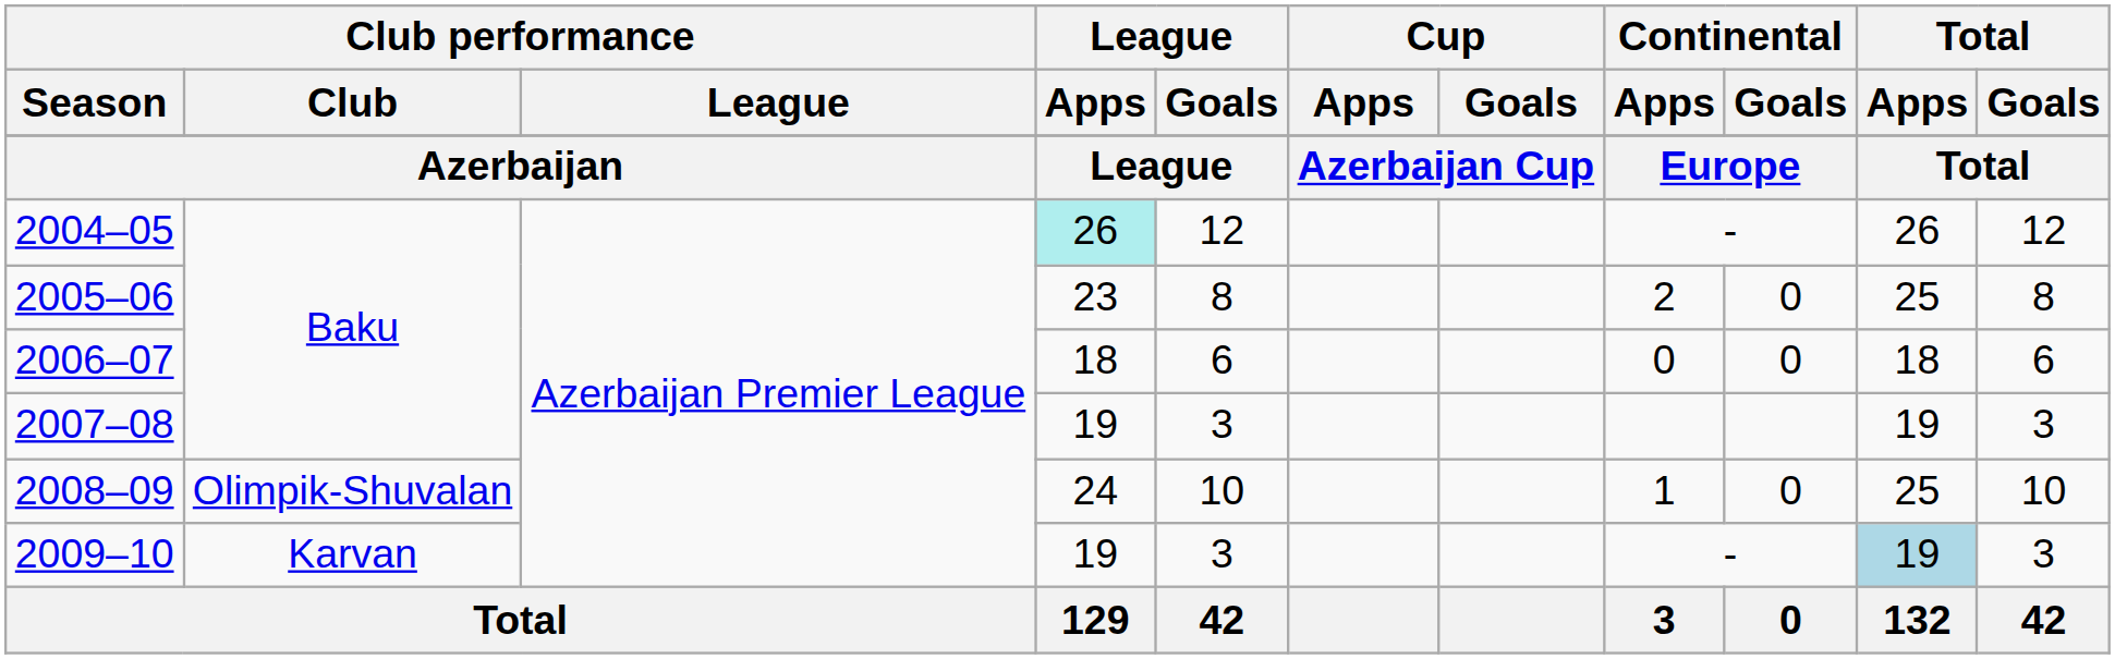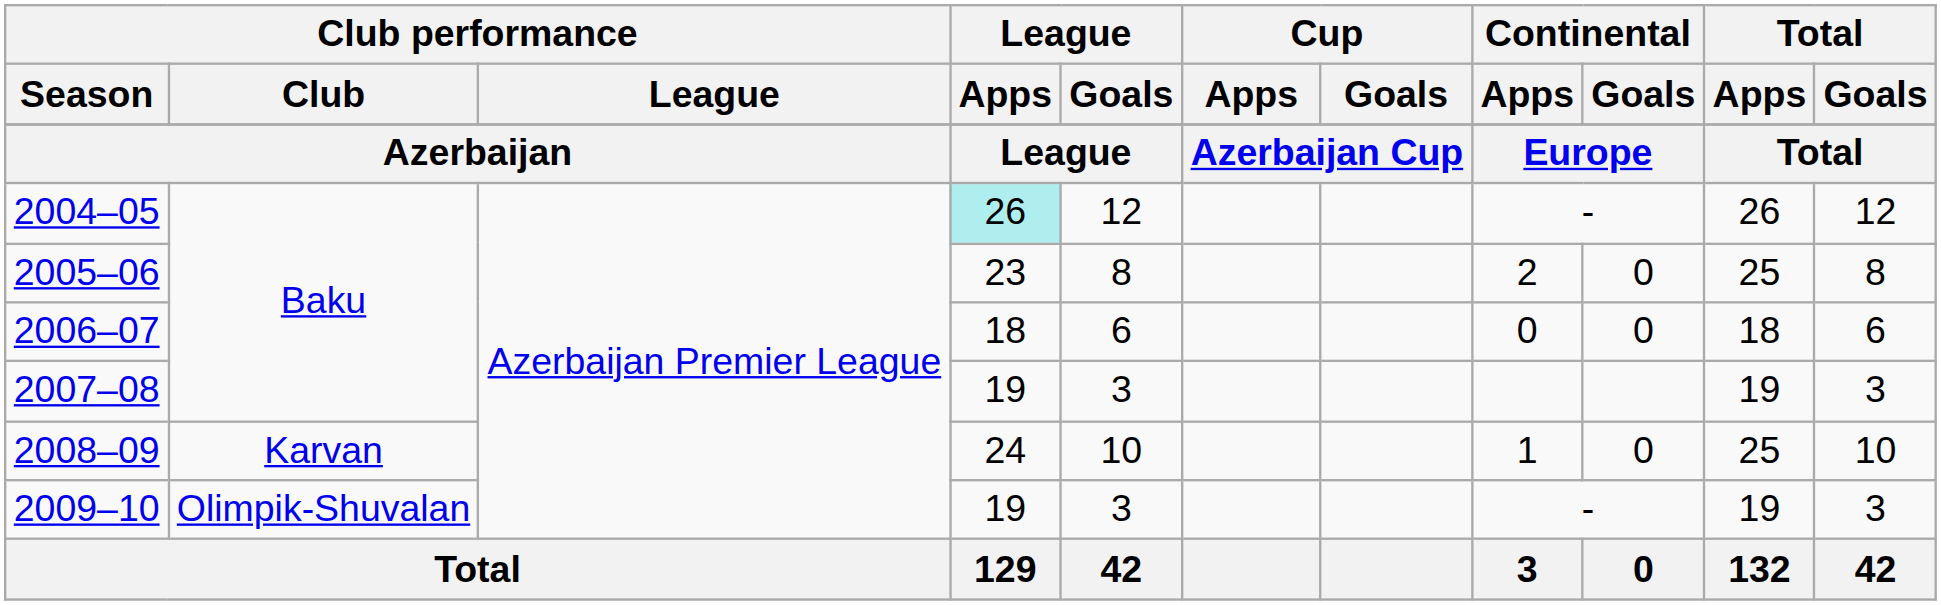 <table class="wikitable">
 <tr>
 <th colspan=3>Club performance</th>
 <th colspan=2>League</th>
 <th colspan=2>Cup</th>
 <th colspan=2>Continental</th>
 <th colspan=2>Total</th>
 </tr>
 <tr>
 <th>Season</th>
 <th>Club</th>
 <th>League</th>
 <th>Apps</th>
 <th>Goals</th>
 <th>Apps</th>
 <th>Goals</th>
 <th>Apps</th>
 <th>Goals</th>
 <th>Apps</th>
 <th>Goals</th>
 </tr>
 <tr>
 </tr>
 <tr>
 <th colspan=3>Azerbaijan</th>
 <th colspan=2>League</th>
 <th colspan=2><a href='#'>Azerbaijan Cup</a></th>
 <th colspan=2><a href='#'>Europe</a></th>
 <th colspan=2>Total</th>
 </tr>
 <tr align=center>
 <td><a href='#'>2004–05</a></td>
 <td rowspan="4"><a href='#'>Baku</a></td>
 <td rowspan="6"><a href='#'>Azerbaijan Premier League</a></td>
 <td style="background: paleturquoise;">26</td>
 <td>12</td>
 <td></td>
 <td></td>
 <td colspan="2">-</td>
 <td>26</td>
 <td>12</td>
 </tr>
 <tr align=center>
 <td><a href='#'>2005–06</a></td>
 <td>23</td>
 <td>8</td>
 <td></td>
 <td></td>
 <td>2</td>
 <td>0</td>
 <td>25</td>
 <td>8</td>
 </tr>
 <tr align=center>
 <td><a href='#'>2006–07</a></td>
 <td>18</td>
 <td>6</td>
 <td></td>
 <td></td>
 <td>0</td>
 <td>0</td>
 <td>18</td>
 <td>6</td>
 </tr>
 <tr align=center>
 <td><a href='#'>2007–08</a></td>
 <td>19</td>
 <td>3</td>
 <td></td>
 <td></td>
 <td></td>
 <td></td>
 <td>19</td>
 <td>3</td>
 </tr>
 <tr align=center>
 <td><a href='#'>2008–09</a></td>
-<td><a href='#'>Olimpik-Shuvalan</a></td>
+<td><a href='#'>Karvan</a></td>
 <td>24</td>
 <td>10</td>
 <td></td>
 <td></td>
 <td>1</td>
 <td>0</td>
 <td>25</td>
 <td>10</td>
 </tr>
 <tr align=center>
 <td><a href='#'>2009–10</a></td>
-<td><a href='#'>Karvan</a></td>
+<td><a href='#'>Olimpik-Shuvalan</a></td>
 <td>19</td>
 <td>3</td>
 <td></td>
 <td></td>
 <td colspan="2">-</td>
-<td style="background: lightblue;">19</td>
+<td>19</td>
 <td>3</td>
 </tr>
 <tr align=center>
 <th colspan="3">Total</th>
 <th>129</th>
 <th>42</th>
 <th></th>
 <th></th>
 <th>3</th>
 <th>0</th>
 <th>132</th>
 <th>42</th>
 </tr>
 </table>
